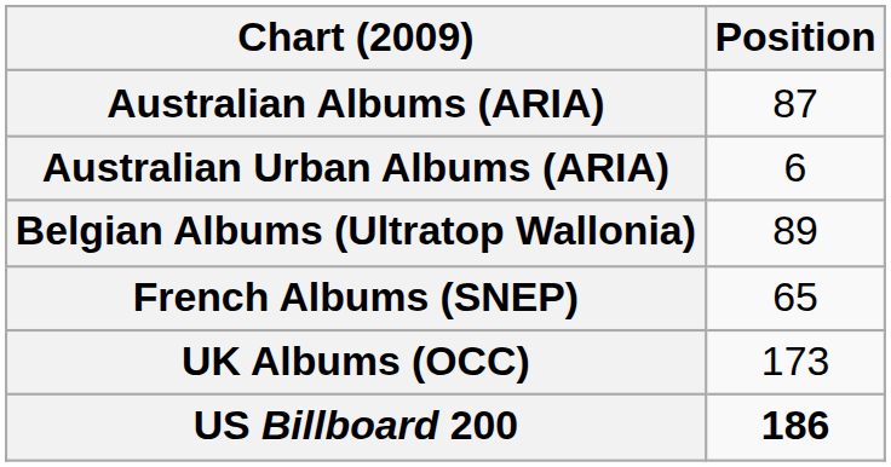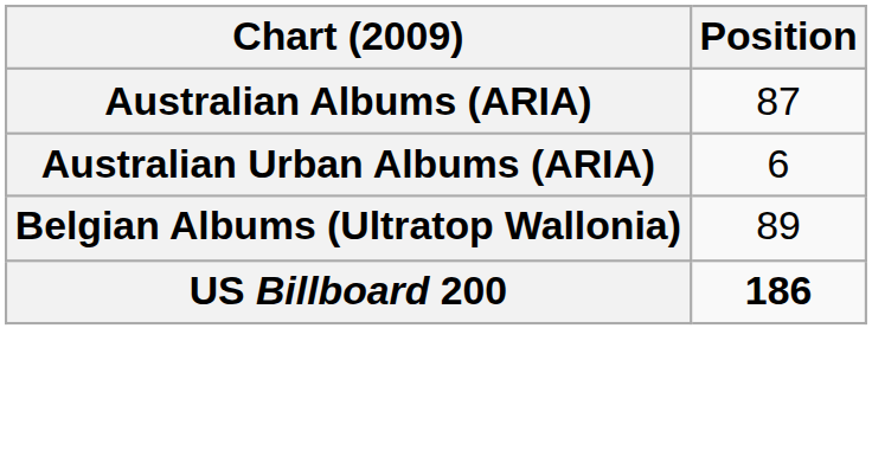 <table class="wikitable sortable plainrowheaders" style="text-align:center;">
 <tr>
 <th scope="col">Chart (2009)</th>
 <th scope="col">Position</th>
 </tr>
 <tr>
 <th scope="row">Australian Albums (ARIA)</th>
 <td>87</td>
 </tr>
 <tr>
 <th scope="row">Australian Urban Albums (ARIA)</th>
 <td>6</td>
 </tr>
 <tr>
 <th scope="row">Belgian Albums (Ultratop Wallonia)</th>
 <td>89</td>
 </tr>
 <tr>
-<th scope="row">French Albums (SNEP)</th>
-<td>65</td>
-</tr>
-<tr>
-<th scope="row">UK Albums (OCC)</th>
-<td>173</td>
-</tr>
-<tr>
 <th scope="row">US <em>Billboard</em> 200</th>
 <td><strong>186</strong></td>
 </tr>
 </table>
